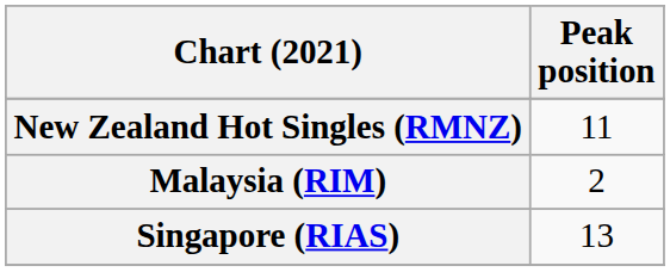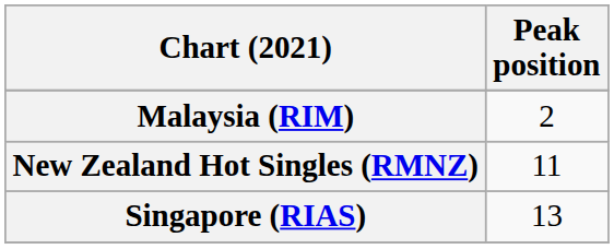 <table class="wikitable sortable plainrowheaders" style="text-align:center">
 <tr>
 <th scope="col">Chart (2021)</th>
 <th scope="col">Peak<br>position</th>
 </tr>
 <tr>
 </tr>
 <tr>
+<th scope="row">Malaysia (<a href='#'>RIM</a>)</th>
+<td>2</td>
+</tr>
+<tr>
 <th scope="row">New Zealand Hot Singles (<a href='#'>RMNZ</a>)</th>
 <td>11</td>
-</tr>
-<tr>
-<th scope="row">Malaysia (<a href='#'>RIM</a>)</th>
-<td>2</td>
 </tr>
 <tr>
 <th scope="row">Singapore (<a href='#'>RIAS</a>)</th>
 <td>13</td>
 </tr>
 <tr>
 </tr>
 </table>
